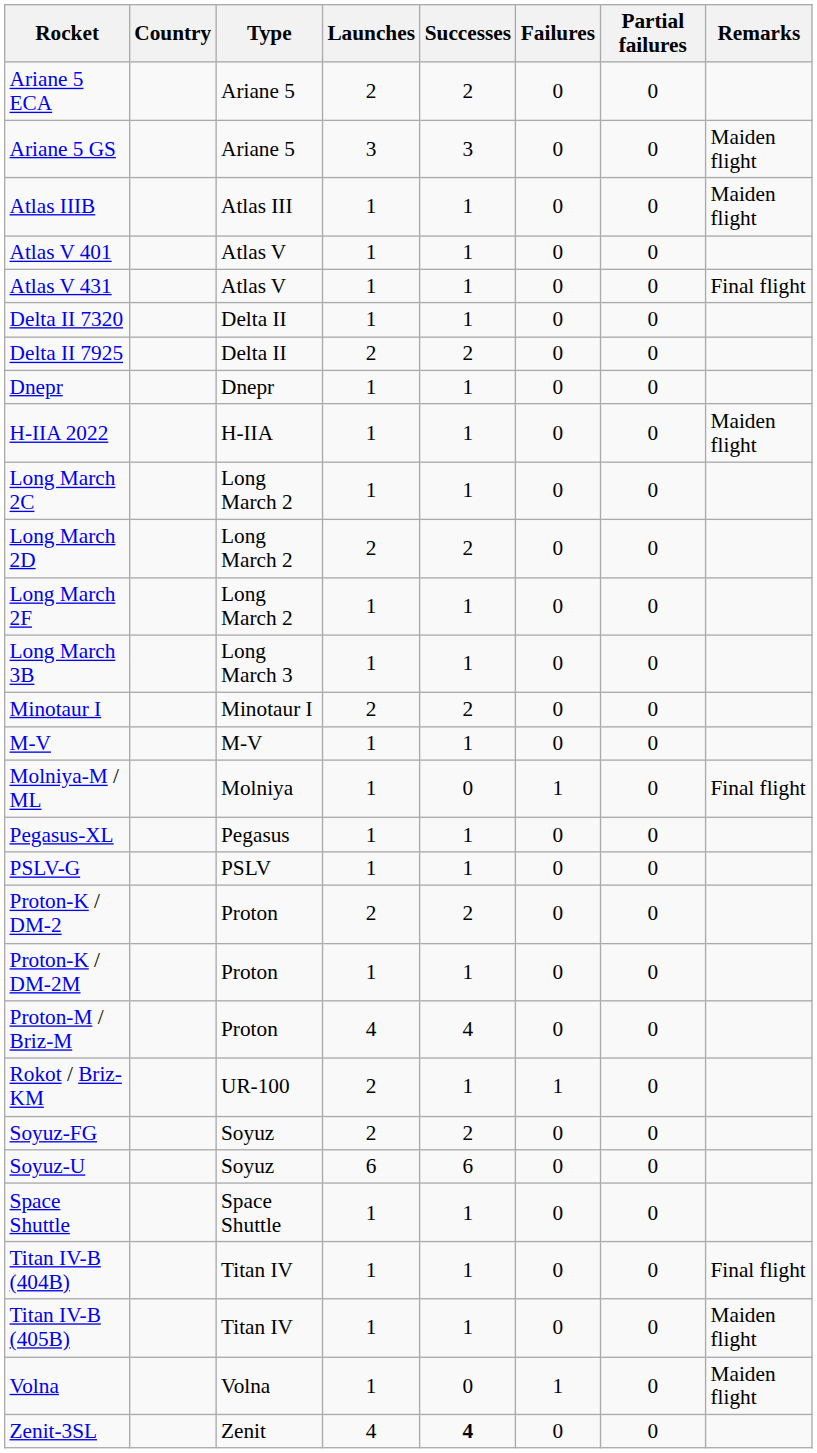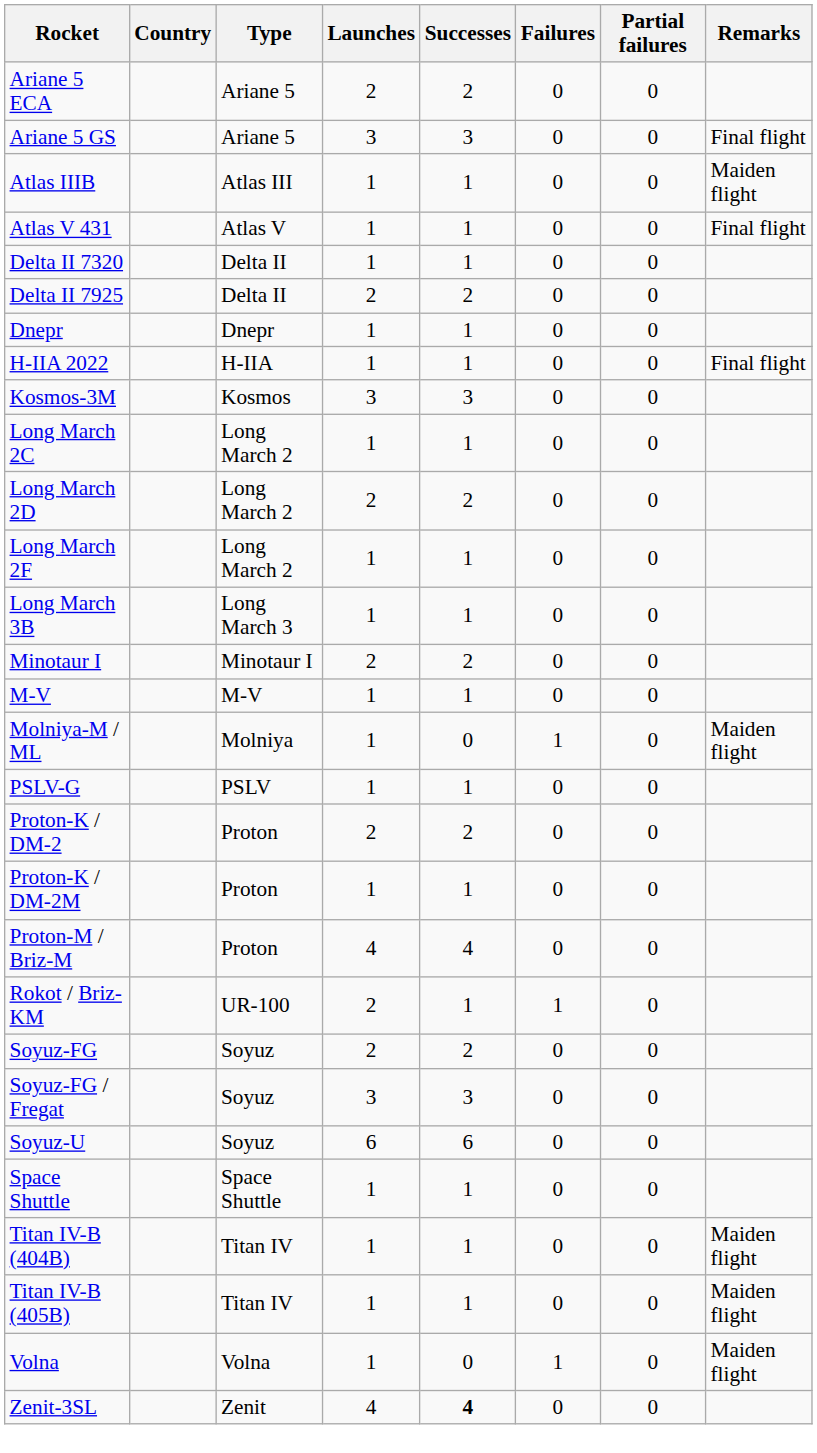 <table class="wikitable sortable collapsible collapsed" style=text-align:center>
 <tr>
 <th>Rocket</th>
 <th>Country</th>
 <th>Type</th>
 <th>Launches</th>
 <th>Successes</th>
 <th>Failures</th>
 <th>Partial failures</th>
 <th>Remarks</th>
 </tr>
 <tr>
 <td align=left><a href='#'>Ariane 5 ECA</a></td>
 <td align=left></td>
 <td align=left>Ariane 5</td>
 <td>2</td>
 <td>2</td>
 <td>0</td>
 <td>0</td>
 <td></td>
 </tr>
 <tr>
 <td align=left><a href='#'>Ariane 5 GS</a></td>
 <td align=left></td>
 <td align=left>Ariane 5</td>
 <td>3</td>
 <td>3</td>
 <td>0</td>
 <td>0</td>
-<td align=left>Maiden flight</td>
+<td align=left>Final flight</td>
 </tr>
 <tr>
 <td align=left><a href='#'>Atlas IIIB</a></td>
 <td align=left></td>
 <td align=left>Atlas III</td>
 <td>1</td>
 <td>1</td>
 <td>0</td>
 <td>0</td>
 <td align=left>Maiden flight</td>
-</tr>
-<tr>
-<td align=left><a href='#'>Atlas V 401</a></td>
-<td align=left></td>
-<td align=left>Atlas V</td>
-<td>1</td>
-<td>1</td>
-<td>0</td>
-<td>0</td>
-<td></td>
 </tr>
 <tr>
 <td align=left><a href='#'>Atlas V 431</a></td>
 <td align=left></td>
 <td align=left>Atlas V</td>
 <td>1</td>
 <td>1</td>
 <td>0</td>
 <td>0</td>
 <td align=left>Final flight</td>
 </tr>
 <tr>
 <td align=left><a href='#'>Delta II 7320</a></td>
 <td align=left></td>
 <td align=left>Delta II</td>
 <td>1</td>
 <td>1</td>
 <td>0</td>
 <td>0</td>
 <td></td>
 </tr>
 <tr>
 <td align=left><a href='#'>Delta II 7925</a></td>
 <td align=left></td>
 <td align=left>Delta II</td>
 <td>2</td>
 <td>2</td>
 <td>0</td>
 <td>0</td>
 <td></td>
 </tr>
 <tr>
 <td align=left><a href='#'>Dnepr</a></td>
 <td align=left></td>
 <td align=left>Dnepr</td>
 <td>1</td>
 <td>1</td>
 <td>0</td>
 <td>0</td>
 <td></td>
 </tr>
 <tr>
 <td align=left><a href='#'>H-IIA 2022</a></td>
 <td align=left></td>
 <td align=left>H-IIA</td>
 <td>1</td>
 <td>1</td>
 <td>0</td>
 <td>0</td>
-<td align=left>Maiden flight</td>
+<td align=left>Final flight</td>
+</tr>
+<tr>
+<td align=left><a href='#'>Kosmos-3M</a></td>
+<td align=left></td>
+<td align=left>Kosmos</td>
+<td>3</td>
+<td>3</td>
+<td>0</td>
+<td>0</td>
+<td></td>
 </tr>
 <tr>
 <td align=left><a href='#'>Long March 2C</a></td>
 <td align=left></td>
 <td align=left>Long March 2</td>
 <td>1</td>
 <td>1</td>
 <td>0</td>
 <td>0</td>
 <td></td>
 </tr>
 <tr>
 <td align=left><a href='#'>Long March 2D</a></td>
 <td align=left></td>
 <td align=left>Long March 2</td>
 <td>2</td>
 <td>2</td>
 <td>0</td>
 <td>0</td>
 <td></td>
 </tr>
 <tr>
 <td align=left><a href='#'>Long March 2F</a></td>
 <td align=left></td>
 <td align=left>Long March 2</td>
 <td>1</td>
 <td>1</td>
 <td>0</td>
 <td>0</td>
 <td></td>
 </tr>
 <tr>
 <td align=left><a href='#'>Long March 3B</a></td>
 <td align=left></td>
 <td align=left>Long March 3</td>
 <td>1</td>
 <td>1</td>
 <td>0</td>
 <td>0</td>
 <td></td>
 </tr>
 <tr>
 <td align=left><a href='#'>Minotaur I</a></td>
 <td align=left></td>
 <td align=left>Minotaur I</td>
 <td>2</td>
 <td>2</td>
 <td>0</td>
 <td>0</td>
 <td></td>
 </tr>
 <tr>
 <td align=left><a href='#'>M-V</a></td>
 <td align=left></td>
 <td align=left>M-V</td>
 <td>1</td>
 <td>1</td>
 <td>0</td>
 <td>0</td>
 <td></td>
 </tr>
 <tr>
 <td align=left><a href='#'>Molniya-M</a> / <a href='#'>ML</a></td>
 <td align=left></td>
 <td align=left>Molniya</td>
 <td>1</td>
 <td>0</td>
 <td>1</td>
 <td>0</td>
-<td align=left>Final flight</td>
-</tr>
-<tr>
-<td align=left><a href='#'>Pegasus-XL</a></td>
-<td align=left></td>
-<td align=left>Pegasus</td>
-<td>1</td>
-<td>1</td>
-<td>0</td>
-<td>0</td>
-<td></td>
+<td align=left>Maiden flight</td>
 </tr>
 <tr>
 <td align=left><a href='#'>PSLV-G</a></td>
 <td align=left></td>
 <td align=left>PSLV</td>
 <td>1</td>
 <td>1</td>
 <td>0</td>
 <td>0</td>
 <td></td>
 </tr>
 <tr>
 <td align=left><a href='#'>Proton-K</a> / <a href='#'>DM-2</a></td>
 <td align=left></td>
 <td align=left>Proton</td>
 <td>2</td>
 <td>2</td>
 <td>0</td>
 <td>0</td>
 <td></td>
 </tr>
 <tr>
 <td align=left><a href='#'>Proton-K</a> / <a href='#'>DM-2M</a></td>
 <td align=left></td>
 <td align=left>Proton</td>
 <td>1</td>
 <td>1</td>
 <td>0</td>
 <td>0</td>
 <td></td>
 </tr>
 <tr>
 <td align=left><a href='#'>Proton-M</a> / <a href='#'>Briz-M</a></td>
 <td align=left></td>
 <td align=left>Proton</td>
 <td>4</td>
 <td>4</td>
 <td>0</td>
 <td>0</td>
 <td></td>
 </tr>
 <tr>
 <td align=left><a href='#'>Rokot</a> / <a href='#'>Briz-KM</a></td>
 <td align=left></td>
 <td align=left>UR-100</td>
 <td>2</td>
 <td>1</td>
 <td>1</td>
 <td>0</td>
 <td></td>
 </tr>
 <tr>
 <td align=left><a href='#'>Soyuz-FG</a></td>
 <td align=left></td>
 <td align=left>Soyuz</td>
 <td>2</td>
 <td>2</td>
 <td>0</td>
 <td>0</td>
 <td></td>
 </tr>
 <tr>
+<td align=left><a href='#'>Soyuz-FG</a> / <a href='#'>Fregat</a></td>
+<td align=left></td>
+<td align=left>Soyuz</td>
+<td>3</td>
+<td>3</td>
+<td>0</td>
+<td>0</td>
+<td></td>
+</tr>
+<tr>
 <td align=left><a href='#'>Soyuz-U</a></td>
 <td align=left></td>
 <td align=left>Soyuz</td>
 <td>6</td>
 <td>6</td>
 <td>0</td>
 <td>0</td>
 <td></td>
 </tr>
 <tr>
 <td align=left><a href='#'>Space Shuttle</a></td>
 <td align=left></td>
 <td align=left>Space Shuttle</td>
 <td>1</td>
 <td>1</td>
 <td>0</td>
 <td>0</td>
 <td></td>
 </tr>
 <tr>
 <td align=left><a href='#'>Titan IV-B (404B)</a></td>
 <td align=left></td>
 <td align=left>Titan IV</td>
 <td>1</td>
 <td>1</td>
 <td>0</td>
 <td>0</td>
-<td align=left>Final flight</td>
+<td align=left>Maiden flight</td>
 </tr>
 <tr>
 <td align=left><a href='#'>Titan IV-B (405B)</a></td>
 <td align=left></td>
 <td align=left>Titan IV</td>
 <td>1</td>
 <td>1</td>
 <td>0</td>
 <td>0</td>
 <td align=left>Maiden flight</td>
 </tr>
 <tr>
 <td align=left><a href='#'>Volna</a></td>
 <td align=left></td>
 <td align=left>Volna</td>
 <td>1</td>
 <td>0</td>
 <td>1</td>
 <td>0</td>
 <td align=left>Maiden flight</td>
 </tr>
 <tr>
 <td align=left><a href='#'>Zenit-3SL</a></td>
 <td align=left></td>
 <td align=left>Zenit</td>
 <td>4</td>
 <td><strong>4</strong></td>
 <td>0</td>
 <td>0</td>
 <td></td>
 </tr>
 </table>
